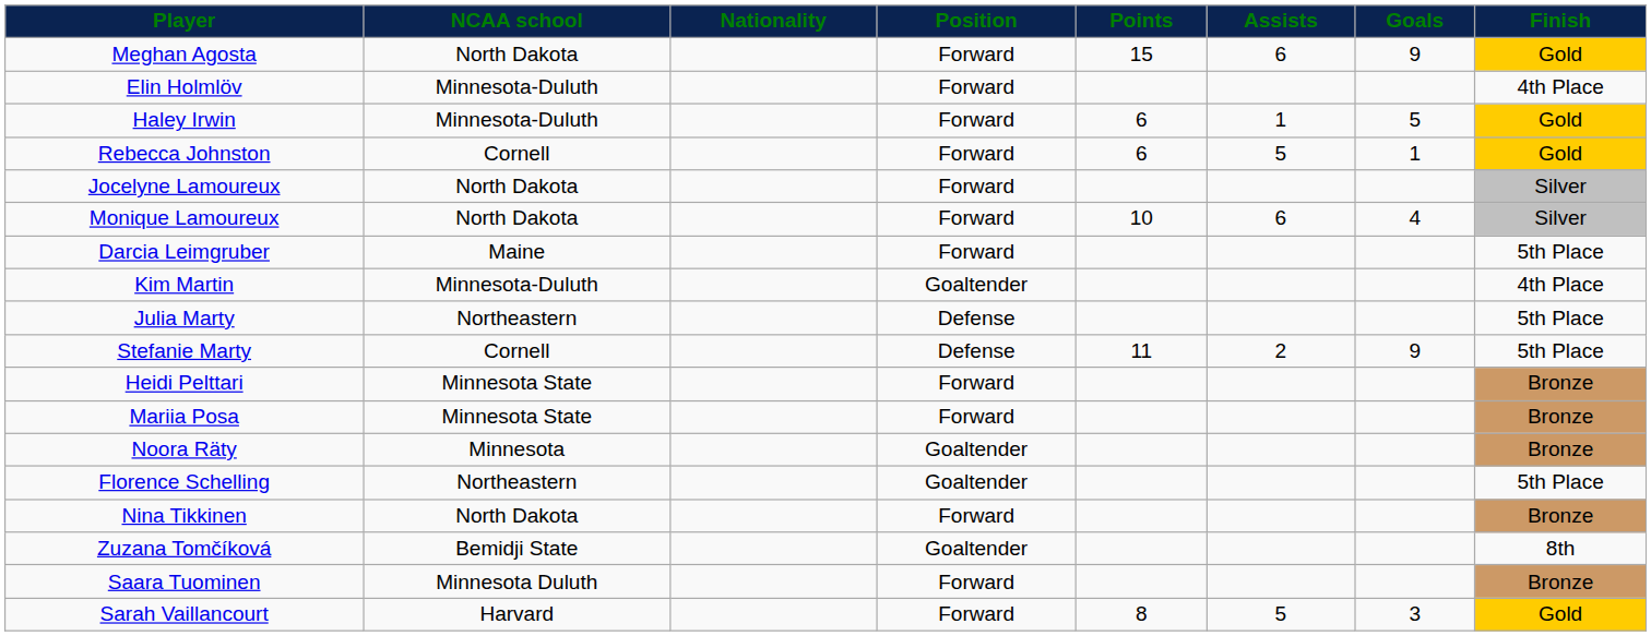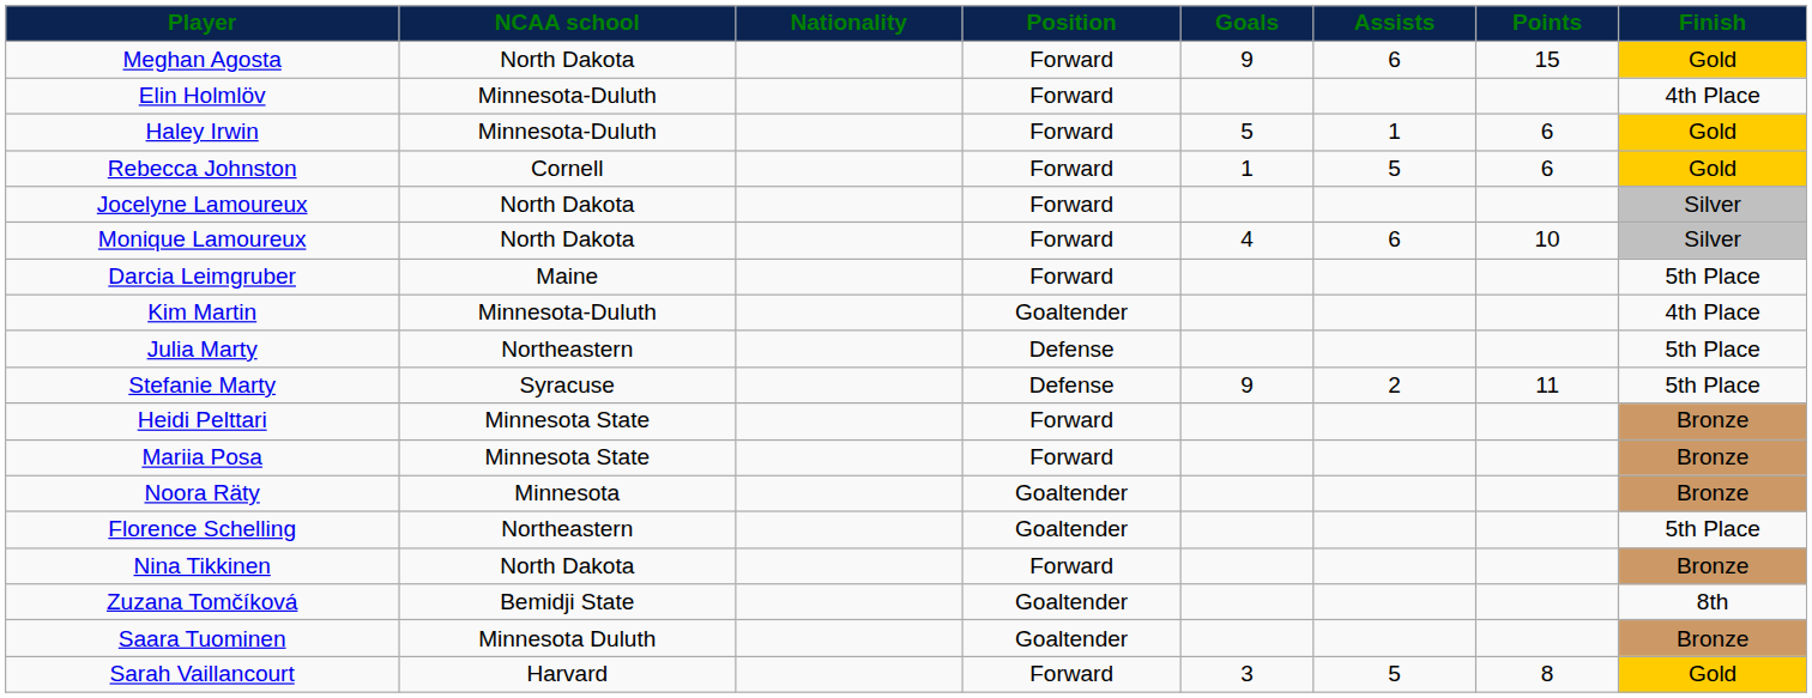 <table class="wikitable" style="width:100%;">
 <tr style="text-align:center; background:#0a2351; color:green;">
 <td><strong>Player</strong></td>
 <td><strong>NCAA school</strong></td>
 <td><strong>Nationality</strong></td>
 <td><strong>Position</strong></td>
+<td><strong>Goals</strong></td>
+<td><strong>Assists</strong></td>
 <td><strong>Points</strong></td>
-<td><strong>Assists</strong></td>
-<td><strong>Goals</strong></td>
 <td><strong>Finish</strong></td>
 </tr>
 <tr style="text-align:center;" bgcolor="">
 <td><a href='#'>Meghan Agosta</a></td>
 <td>North Dakota</td>
 <td></td>
 <td>Forward</td>
+<td>9</td>
+<td>6</td>
 <td>15</td>
-<td>6</td>
-<td>9</td>
 <td style="background:#fc0;">Gold</td>
 </tr>
 <tr style="text-align:center;" bgcolor="">
 <td><a href='#'>Elin Holmlöv</a></td>
 <td>Minnesota-Duluth</td>
 <td></td>
 <td>Forward</td>
 <td></td>
 <td></td>
 <td></td>
 <td>4th Place</td>
 </tr>
 <tr style="text-align:center;" bgcolor="">
 <td><a href='#'>Haley Irwin</a></td>
 <td>Minnesota-Duluth</td>
 <td></td>
 <td>Forward</td>
+<td>5</td>
+<td>1</td>
 <td>6</td>
-<td>1</td>
-<td>5</td>
 <td style="background:#fc0;">Gold</td>
 </tr>
 <tr style="text-align:center;" bgcolor="">
 <td><a href='#'>Rebecca Johnston</a></td>
 <td>Cornell</td>
 <td></td>
 <td>Forward</td>
+<td>1</td>
+<td>5</td>
 <td>6</td>
-<td>5</td>
-<td>1</td>
 <td style="background:#fc0;">Gold</td>
 </tr>
 <tr style="text-align:center;" bgcolor="">
 <td><a href='#'>Jocelyne Lamoureux</a></td>
 <td>North Dakota</td>
 <td></td>
 <td>Forward</td>
 <td></td>
 <td></td>
 <td></td>
 <td style="background:silver;">Silver</td>
 </tr>
 <tr style="text-align:center;" bgcolor="">
 <td><a href='#'>Monique Lamoureux</a></td>
 <td>North Dakota</td>
 <td></td>
 <td>Forward</td>
+<td>4</td>
+<td>6</td>
 <td>10</td>
-<td>6</td>
-<td>4</td>
 <td style="background:silver;">Silver</td>
 </tr>
 <tr style="text-align:center;" bgcolor="">
 <td><a href='#'>Darcia Leimgruber</a></td>
 <td>Maine</td>
 <td></td>
 <td>Forward</td>
 <td></td>
 <td></td>
 <td></td>
 <td>5th Place</td>
 </tr>
 <tr style="text-align:center;" bgcolor="">
 <td><a href='#'>Kim Martin</a></td>
 <td>Minnesota-Duluth</td>
 <td></td>
 <td>Goaltender</td>
 <td></td>
 <td></td>
 <td></td>
 <td>4th Place</td>
 </tr>
 <tr style="text-align:center;" bgcolor="">
 <td><a href='#'>Julia Marty</a></td>
 <td>Northeastern</td>
 <td></td>
 <td>Defense</td>
 <td></td>
 <td></td>
 <td></td>
 <td>5th Place</td>
 </tr>
 <tr style="text-align:center;" bgcolor="">
 <td><a href='#'>Stefanie Marty</a></td>
-<td>Cornell</td>
+<td>Syracuse</td>
 <td></td>
 <td>Defense</td>
+<td>9</td>
+<td>2</td>
 <td>11</td>
-<td>2</td>
-<td>9</td>
 <td>5th Place</td>
 </tr>
 <tr style="text-align:center;" bgcolor="">
 <td><a href='#'>Heidi Pelttari</a></td>
 <td>Minnesota State</td>
 <td></td>
 <td>Forward</td>
 <td></td>
 <td></td>
 <td></td>
 <td style="background:#c96;">Bronze</td>
 </tr>
 <tr style="text-align:center;" bgcolor="">
 <td><a href='#'>Mariia Posa</a></td>
 <td>Minnesota State</td>
 <td></td>
 <td>Forward</td>
 <td></td>
 <td></td>
 <td></td>
 <td style="background:#c96;">Bronze</td>
 </tr>
 <tr style="text-align:center;" bgcolor="">
 <td><a href='#'>Noora Räty</a></td>
 <td>Minnesota</td>
 <td></td>
 <td>Goaltender</td>
 <td></td>
 <td></td>
 <td></td>
 <td style="background:#c96;">Bronze</td>
 </tr>
 <tr style="text-align:center;" bgcolor="">
 <td><a href='#'>Florence Schelling</a></td>
 <td>Northeastern</td>
 <td></td>
 <td>Goaltender</td>
 <td></td>
 <td></td>
 <td></td>
 <td>5th Place</td>
 </tr>
 <tr style="text-align:center;" bgcolor="">
 <td><a href='#'>Nina Tikkinen</a></td>
 <td>North Dakota</td>
 <td></td>
 <td>Forward</td>
 <td></td>
 <td></td>
 <td></td>
 <td style="background:#c96;">Bronze</td>
 </tr>
 <tr style="text-align:center;" bgcolor="">
 <td><a href='#'>Zuzana Tomčíková</a></td>
 <td>Bemidji State</td>
 <td></td>
 <td>Goaltender</td>
 <td></td>
 <td></td>
 <td></td>
 <td>8th</td>
 </tr>
 <tr style="text-align:center;" bgcolor="">
 <td><a href='#'>Saara Tuominen</a></td>
 <td>Minnesota Duluth</td>
 <td></td>
-<td>Forward</td>
+<td>Goaltender</td>
 <td></td>
 <td></td>
 <td></td>
 <td style="background:#c96;">Bronze</td>
 </tr>
 <tr style="text-align:center;" bgcolor="">
 <td><a href='#'>Sarah Vaillancourt</a></td>
 <td>Harvard</td>
 <td></td>
 <td>Forward</td>
+<td>3</td>
+<td>5</td>
 <td>8</td>
-<td>5</td>
-<td>3</td>
 <td style="background:#fc0;">Gold</td>
 </tr>
 </table>
